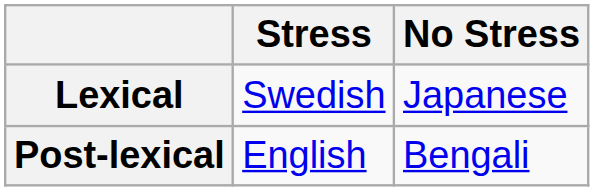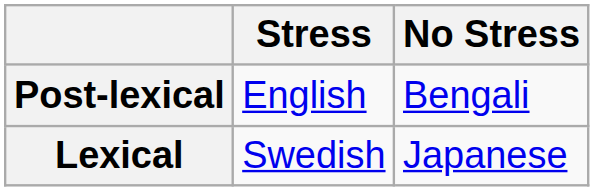 <table class="wikitable">
 <tr>
 <th></th>
 <th>Stress</th>
 <th>No Stress</th>
 </tr>
 <tr>
+<th>Post-lexical</th>
+<td><a href='#'>English</a></td>
+<td><a href='#'>Bengali</a></td>
+</tr>
+<tr>
 <th>Lexical</th>
 <td><a href='#'>Swedish</a></td>
 <td><a href='#'>Japanese</a></td>
 </tr>
-<tr>
-<th>Post-lexical</th>
-<td><a href='#'>English</a></td>
-<td><a href='#'>Bengali</a></td>
-</tr>
 </table>
